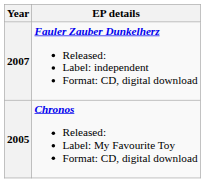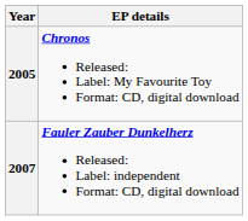 <table class="wikitable plainrowheaders" style="text-align:center;">
 <tr>
 <th>Year</th>
 <th>EP details</th>
 </tr>
 <tr>
+<th scope="row">2005</th>
+<td align=left><strong><em><a href='#'>Chronos</a></em></strong><br><ul><li>Released: </li><li>Label: My Favourite Toy</li><li>Format: CD, digital download</li></ul></td>
+</tr>
+<tr>
 <th scope="row">2007</th>
 <td align=left><strong><em><a href='#'>Fauler Zauber Dunkelherz</a></em></strong><br><ul><li>Released: </li><li>Label: independent</li><li>Format: CD, digital download</li></ul></td>
 </tr>
-<tr>
-<th scope="row">2005</th>
-<td align=left><strong><em><a href='#'>Chronos</a></em></strong><br><ul><li>Released: </li><li>Label: My Favourite Toy</li><li>Format: CD, digital download</li></ul></td>
-</tr>
 </table>
